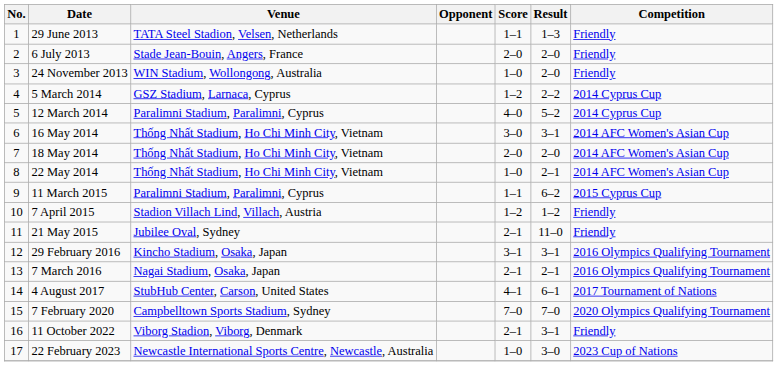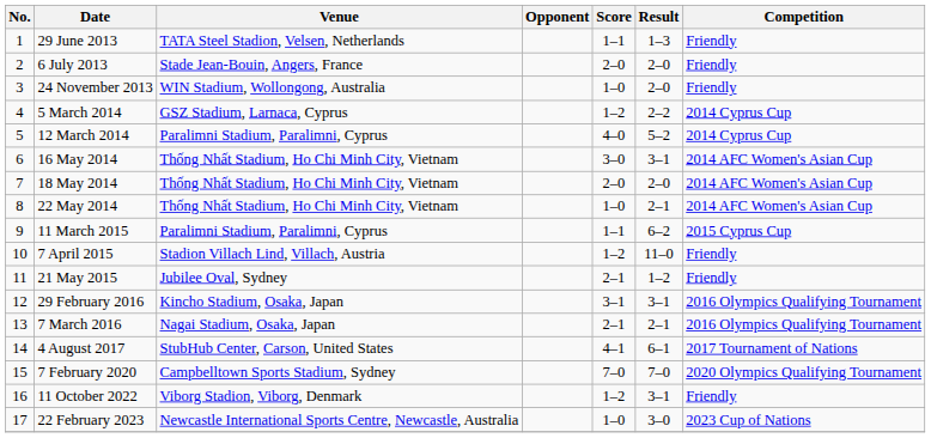 <table class="wikitable sortable">
 <tr>
 <th scope="col">No.</th>
 <th scope="col">Date</th>
 <th scope="col">Venue</th>
 <th scope="col">Opponent</th>
 <th scope="col">Score</th>
 <th scope="col">Result</th>
 <th scope="col">Competition</th>
 </tr>
 <tr>
 <td align="center">1</td>
 <td>29 June 2013</td>
 <td><a href='#'>TATA Steel Stadion</a>, <a href='#'>Velsen</a>, Netherlands</td>
 <td></td>
 <td align="center">1–1</td>
 <td align="center">1–3</td>
 <td><a href='#'>Friendly</a></td>
 </tr>
 <tr>
 <td align="center">2</td>
 <td>6 July 2013</td>
 <td><a href='#'>Stade Jean-Bouin</a>, <a href='#'>Angers</a>, France</td>
 <td></td>
 <td align="center">2–0</td>
 <td align="center">2–0</td>
 <td><a href='#'>Friendly</a></td>
 </tr>
 <tr>
 <td align="center">3</td>
 <td>24 November 2013</td>
 <td><a href='#'>WIN Stadium</a>, <a href='#'>Wollongong</a>, Australia</td>
 <td></td>
 <td align="center">1–0</td>
 <td align="center">2–0</td>
 <td><a href='#'>Friendly</a></td>
 </tr>
 <tr>
 <td align="center">4</td>
 <td>5 March 2014</td>
 <td><a href='#'>GSZ Stadium</a>, <a href='#'>Larnaca</a>, Cyprus</td>
 <td></td>
 <td align="center">1–2</td>
 <td align="center">2–2</td>
 <td><a href='#'>2014 Cyprus Cup</a></td>
 </tr>
 <tr>
 <td align="center">5</td>
 <td>12 March 2014</td>
 <td><a href='#'>Paralimni Stadium</a>, <a href='#'>Paralimni</a>, Cyprus</td>
 <td></td>
 <td align="center">4–0</td>
 <td align="center">5–2</td>
 <td><a href='#'>2014 Cyprus Cup</a></td>
 </tr>
 <tr>
 <td align="center">6</td>
 <td>16 May 2014</td>
 <td><a href='#'>Thống Nhất Stadium</a>, <a href='#'>Ho Chi Minh City</a>, Vietnam</td>
 <td></td>
 <td align="center">3–0</td>
 <td align="center">3–1</td>
 <td><a href='#'>2014 AFC Women's Asian Cup</a></td>
 </tr>
 <tr>
 <td align="center">7</td>
 <td>18 May 2014</td>
 <td><a href='#'>Thống Nhất Stadium</a>, <a href='#'>Ho Chi Minh City</a>, Vietnam</td>
 <td></td>
 <td align="center">2–0</td>
 <td align="center">2–0</td>
 <td><a href='#'>2014 AFC Women's Asian Cup</a></td>
 </tr>
 <tr>
 <td align="center">8</td>
 <td>22 May 2014</td>
 <td><a href='#'>Thống Nhất Stadium</a>, <a href='#'>Ho Chi Minh City</a>, Vietnam</td>
 <td></td>
 <td align="center">1–0</td>
 <td align="center">2–1</td>
 <td><a href='#'>2014 AFC Women's Asian Cup</a></td>
 </tr>
 <tr>
 <td align="center">9</td>
 <td>11 March 2015</td>
 <td><a href='#'>Paralimni Stadium</a>, <a href='#'>Paralimni</a>, Cyprus</td>
 <td></td>
 <td align="center">1–1</td>
 <td align="center">6–2</td>
 <td><a href='#'>2015 Cyprus Cup</a></td>
 </tr>
 <tr>
 <td align="center">10</td>
 <td>7 April 2015</td>
 <td><a href='#'>Stadion Villach Lind</a>, <a href='#'>Villach</a>, Austria</td>
 <td></td>
 <td align="center">1–2</td>
-<td align="center">1–2</td>
+<td align="center">11–0</td>
 <td><a href='#'>Friendly</a></td>
 </tr>
 <tr>
 <td align="center">11</td>
 <td>21 May 2015</td>
 <td><a href='#'>Jubilee Oval</a>, Sydney</td>
 <td></td>
 <td align="center">2–1</td>
-<td align="center">11–0</td>
+<td align="center">1–2</td>
 <td><a href='#'>Friendly</a></td>
 </tr>
 <tr>
 <td align="center">12</td>
 <td>29 February 2016</td>
 <td><a href='#'>Kincho Stadium</a>, <a href='#'>Osaka</a>, Japan</td>
 <td></td>
 <td align="center">3–1</td>
 <td align="center">3–1</td>
 <td><a href='#'>2016 Olympics Qualifying Tournament</a></td>
 </tr>
 <tr>
 <td align="center">13</td>
 <td>7 March 2016</td>
 <td><a href='#'>Nagai Stadium</a>, <a href='#'>Osaka</a>, Japan</td>
 <td></td>
 <td align="center">2–1</td>
 <td align="center">2–1</td>
 <td><a href='#'>2016 Olympics Qualifying Tournament</a></td>
 </tr>
 <tr>
 <td align="center">14</td>
 <td>4 August 2017</td>
 <td><a href='#'>StubHub Center</a>, <a href='#'>Carson</a>, United States</td>
 <td></td>
 <td align="center">4–1</td>
 <td align="center">6–1</td>
 <td><a href='#'>2017 Tournament of Nations</a></td>
 </tr>
 <tr>
 <td align="center">15</td>
 <td>7 February 2020</td>
 <td><a href='#'>Campbelltown Sports Stadium</a>, Sydney</td>
 <td></td>
 <td align="center">7–0</td>
 <td align="center">7–0</td>
 <td><a href='#'>2020 Olympics Qualifying Tournament</a></td>
 </tr>
 <tr>
 <td align="center">16</td>
 <td>11 October 2022</td>
 <td><a href='#'>Viborg Stadion</a>, <a href='#'>Viborg</a>, Denmark</td>
 <td></td>
-<td align="center">2–1</td>
+<td align="center">1–2</td>
 <td align="center">3–1</td>
 <td><a href='#'>Friendly</a></td>
 </tr>
 <tr>
 <td align="center">17</td>
 <td>22 February 2023</td>
 <td><a href='#'>Newcastle International Sports Centre</a>, <a href='#'>Newcastle</a>, Australia</td>
 <td></td>
 <td align="center">1–0</td>
 <td align="center">3–0</td>
 <td><a href='#'>2023 Cup of Nations</a></td>
 </tr>
 <tr>
 </tr>
 </table>
